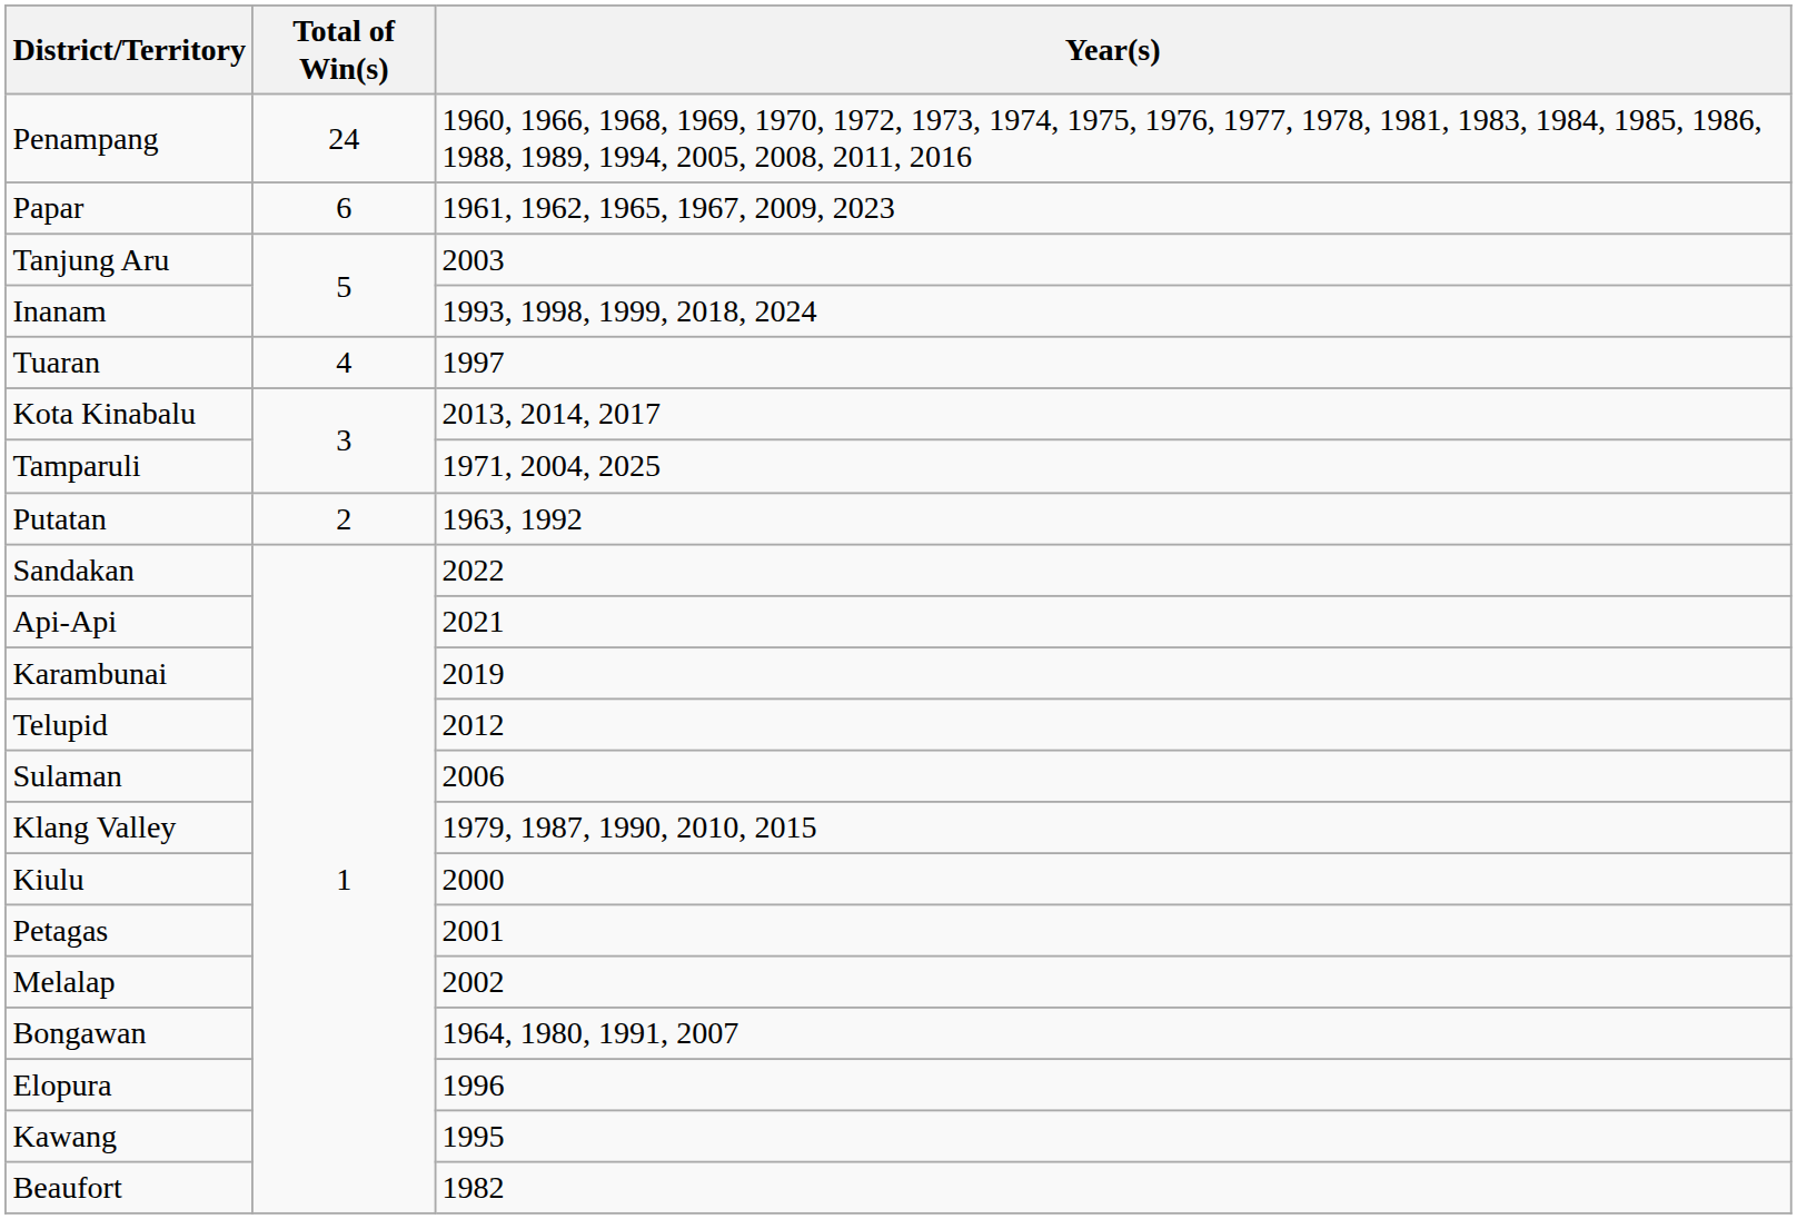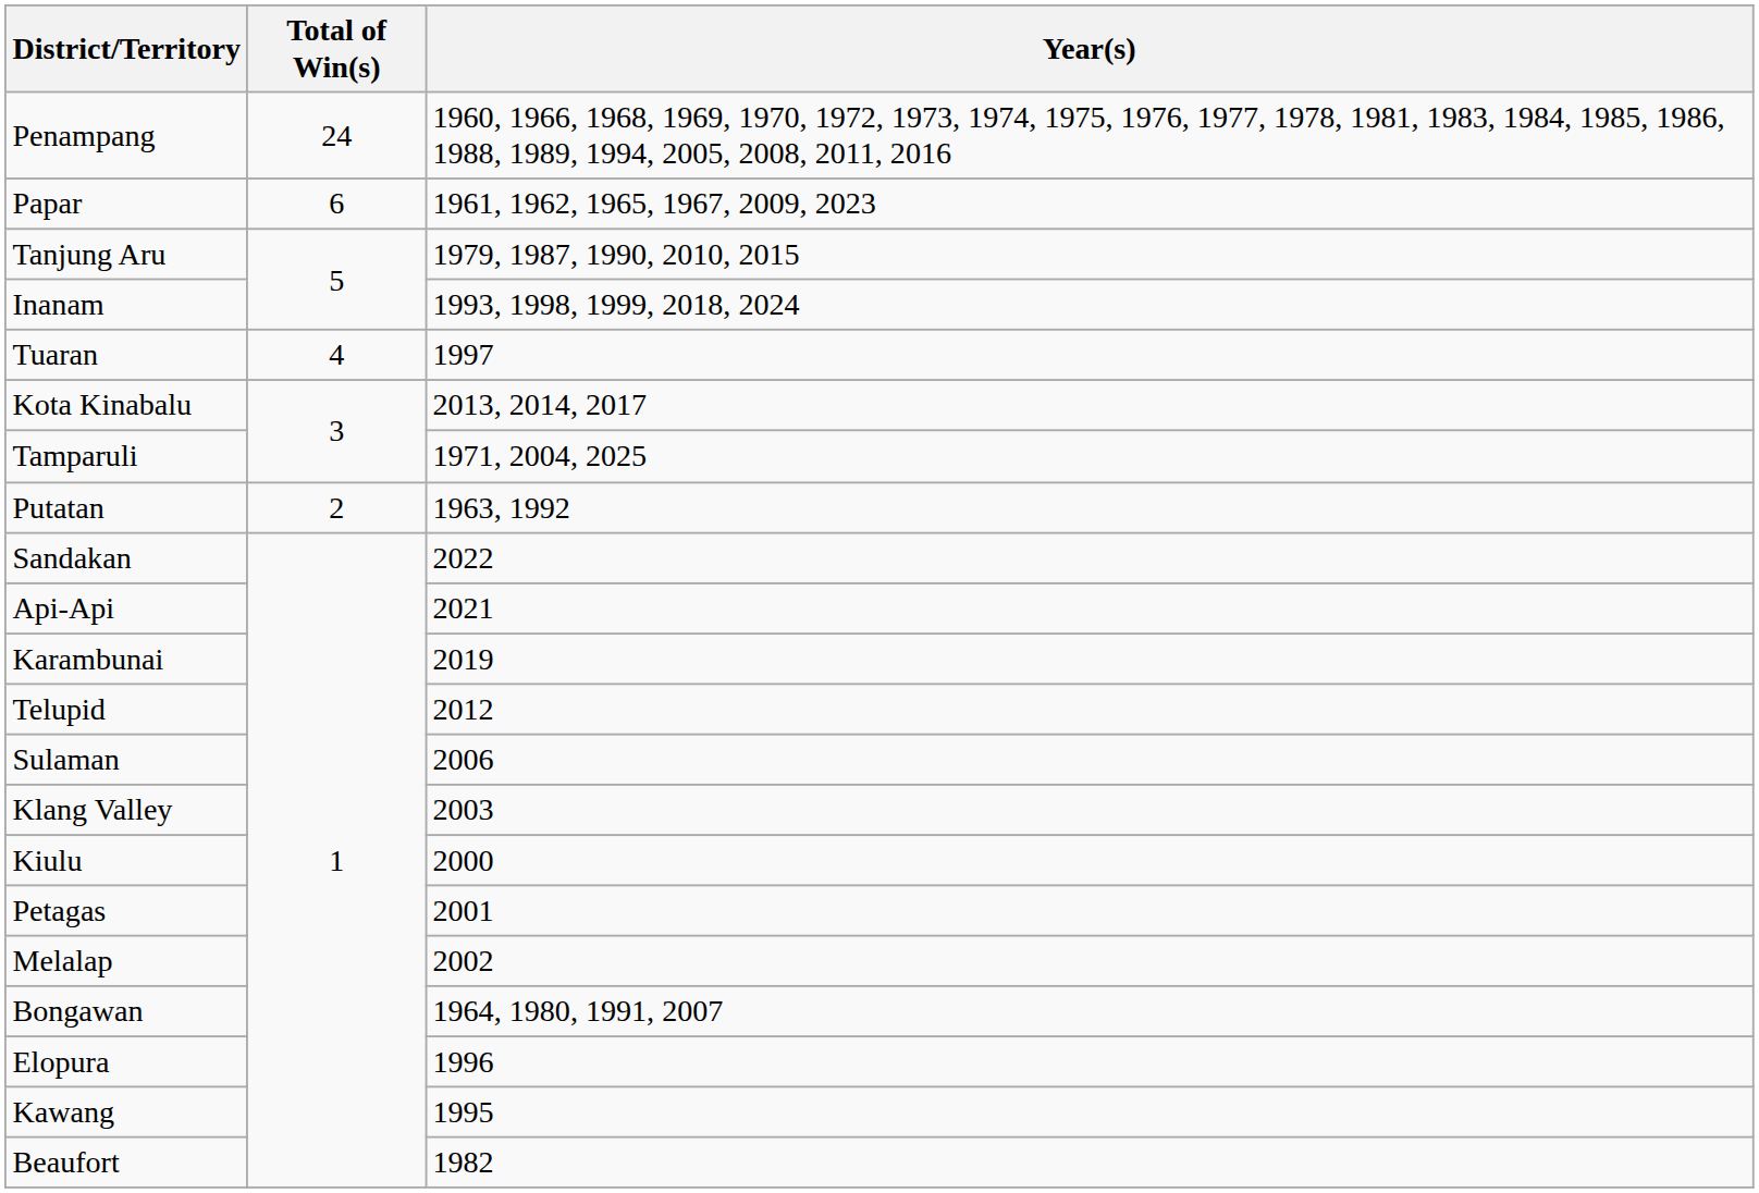 <table class="wikitable sortable" style="font-size: 95%;">
 <tr>
 <th>District/Territory</th>
 <th>Total of Win(s)</th>
 <th>Year(s)</th>
 </tr>
 <tr>
 <td>Penampang</td>
 <td style="text-align:center;">24</td>
 <td>1960, 1966, 1968, 1969, 1970, 1972, 1973, 1974, 1975, 1976, 1977, 1978, 1981, 1983, 1984, 1985, 1986, 1988, 1989, 1994, 2005, 2008, 2011, 2016</td>
 </tr>
 <tr>
 <td>Papar</td>
 <td style="text-align:center;">6</td>
 <td>1961, 1962, 1965, 1967, 2009, 2023</td>
 </tr>
 <tr>
 <td>Tanjung Aru</td>
 <td rowspan="2" style="text-align:center;">5</td>
-<td>2003</td>
+<td>1979, 1987, 1990, 2010, 2015</td>
 </tr>
 <tr>
 <td>Inanam</td>
 <td>1993, 1998, 1999, 2018, 2024</td>
 </tr>
 <tr>
 <td>Tuaran</td>
 <td style="text-align:center;">4</td>
 <td>1997</td>
 </tr>
 <tr>
 <td>Kota Kinabalu</td>
 <td rowspan="2" style="text-align:center;">3</td>
 <td>2013, 2014, 2017</td>
 </tr>
 <tr>
 <td>Tamparuli</td>
 <td>1971, 2004, 2025</td>
 </tr>
 <tr>
 <td>Putatan</td>
 <td rowspan="1" style="text-align:center;">2</td>
 <td>1963, 1992</td>
 </tr>
 <tr>
 <td>Sandakan</td>
 <td rowspan="13" style="text-align:center;">1</td>
 <td>2022</td>
 </tr>
 <tr>
 <td>Api-Api</td>
 <td>2021</td>
 </tr>
 <tr>
 <td>Karambunai</td>
 <td>2019</td>
 </tr>
 <tr>
 <td>Telupid</td>
 <td>2012</td>
 </tr>
 <tr>
 <td>Sulaman</td>
 <td>2006</td>
 </tr>
 <tr>
 <td>Klang Valley</td>
-<td>1979, 1987, 1990, 2010, 2015</td>
+<td>2003</td>
 </tr>
 <tr>
 <td>Kiulu</td>
 <td>2000</td>
 </tr>
 <tr>
 <td>Petagas</td>
 <td>2001</td>
 </tr>
 <tr>
 <td>Melalap</td>
 <td>2002</td>
 </tr>
 <tr>
 <td>Bongawan</td>
 <td>1964, 1980, 1991, 2007</td>
 </tr>
 <tr>
 <td>Elopura</td>
 <td>1996</td>
 </tr>
 <tr>
 <td>Kawang</td>
 <td>1995</td>
 </tr>
 <tr>
 <td>Beaufort</td>
 <td>1982</td>
 </tr>
 </table>
